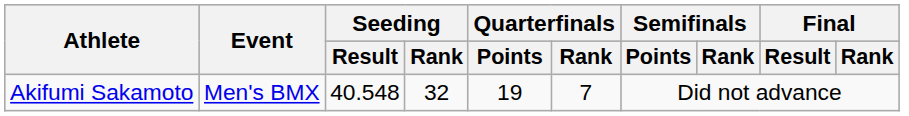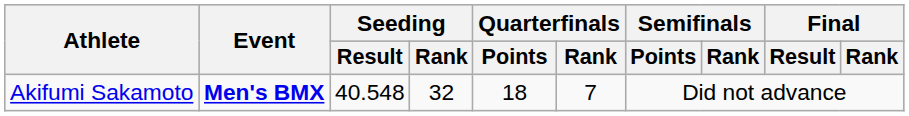 <table class=wikitable style="font-size:90%">
 <tr>
 <th rowspan="2">Athlete</th>
 <th rowspan="2">Event</th>
 <th colspan="2">Seeding</th>
 <th colspan="2">Quarterfinals</th>
 <th colspan="2">Semifinals</th>
 <th colspan="2">Final</th>
 </tr>
 <tr style="font-size:95%">
 <th>Result</th>
 <th>Rank</th>
 <th>Points</th>
 <th>Rank</th>
 <th>Points</th>
 <th>Rank</th>
 <th>Result</th>
 <th>Rank</th>
 </tr>
 <tr align=center>
 <td align=left><a href='#'>Akifumi Sakamoto</a></td>
-<td align=left><a href='#'>Men's BMX</a></td>
+<td align=left><strong><a href='#'>Men's BMX</a></strong></td>
 <td>40.548</td>
 <td>32</td>
-<td>19</td>
+<td>18</td>
 <td>7</td>
 <td colspan=4>Did not advance</td>
 </tr>
 </table>
